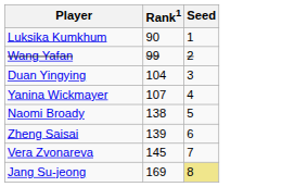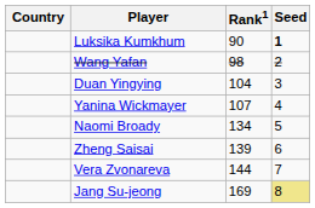 <table class="sortable wikitable">
 <tr>
+<th width="70">Country</th>
 <th width="175">Player</th>
 <th>Rank<sup>1</sup></th>
 <th>Seed</th>
 </tr>
 <tr>
+<td></td>
 <td><a href='#'>Luksika Kumkhum</a></td>
 <td>90</td>
-<td>1</td>
+<td><strong>1</strong></td>
 </tr>
 <tr>
+<td><s></s></td>
 <td><s><a href='#'>Wang Yafan</a></s></td>
-<td><s>99</s></td>
+<td><s>98</s></td>
 <td><s>2</s></td>
 </tr>
 <tr>
+<td></td>
 <td><a href='#'>Duan Yingying</a></td>
 <td>104</td>
 <td>3</td>
 </tr>
 <tr>
+<td></td>
 <td><a href='#'>Yanina Wickmayer</a></td>
 <td>107</td>
 <td>4</td>
 </tr>
 <tr>
+<td></td>
 <td><a href='#'>Naomi Broady</a></td>
-<td>138</td>
+<td>134</td>
 <td>5</td>
 </tr>
 <tr>
+<td></td>
 <td><a href='#'>Zheng Saisai</a></td>
 <td>139</td>
 <td>6</td>
 </tr>
 <tr>
+<td></td>
 <td><a href='#'>Vera Zvonareva</a></td>
-<td>145</td>
+<td>144</td>
 <td>7</td>
 </tr>
 <tr>
+<td></td>
 <td><a href='#'>Jang Su-jeong</a></td>
 <td>169</td>
 <td style="background: khaki;">8</td>
 </tr>
 </table>
